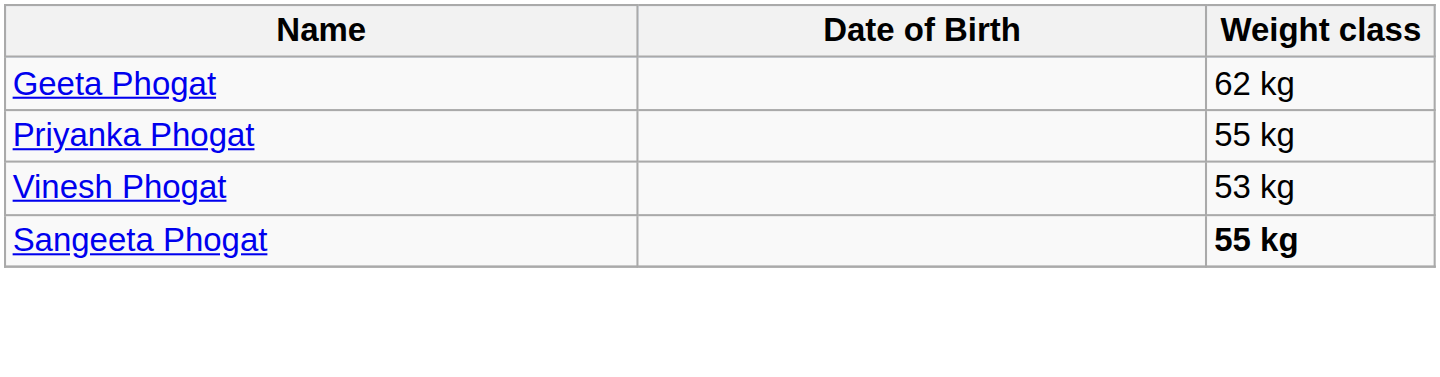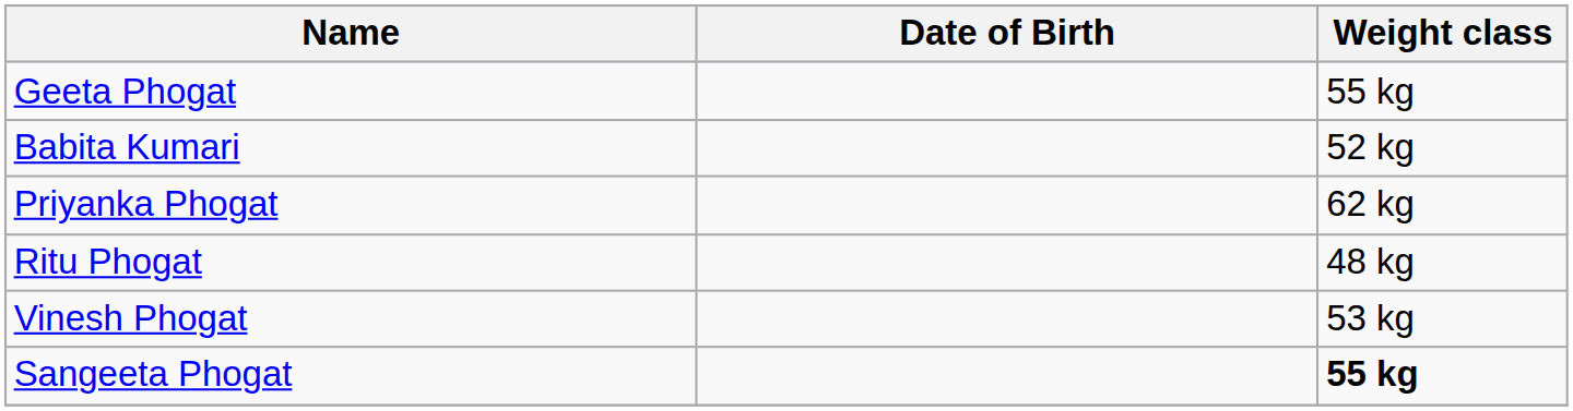 <table class="wikitable" style="width:55%;" cellspacing="2" cellpadding="2" border="0">
 <tr style="background:#aad0ff;">
 <th width=20%>Name</th>
 <th width=18%>Date of Birth</th>
 <th width=6%>Weight class</th>
 </tr>
 <tr>
 <td><a href='#'>Geeta Phogat</a></td>
 <td></td>
-<td>62 kg</td>
+<td>55 kg</td>
+</tr>
+<tr>
+<td><a href='#'>Babita Kumari</a></td>
+<td></td>
+<td>52 kg</td>
 </tr>
 <tr>
 <td><a href='#'>Priyanka Phogat</a></td>
 <td></td>
-<td>55 kg</td>
+<td>62 kg</td>
+</tr>
+<tr>
+<td><a href='#'>Ritu Phogat</a></td>
+<td></td>
+<td>48 kg</td>
 </tr>
 <tr>
 <td><a href='#'>Vinesh Phogat</a></td>
 <td></td>
 <td>53 kg</td>
 </tr>
 <tr>
 <td><a href='#'>Sangeeta Phogat</a></td>
 <td></td>
 <td><strong>55 kg</strong></td>
 </tr>
 <tr>
 </tr>
 </table>
